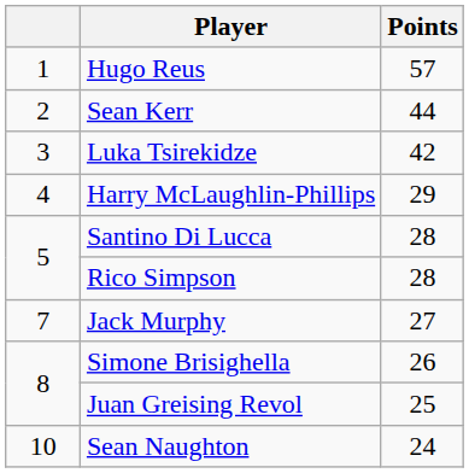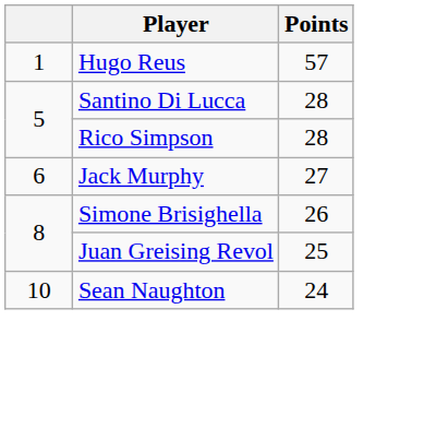 <table class="wikitable" style="text-align:center">
 <tr>
 <th align=center width="38"></th>
 <th>Player</th>
 <th align=center width="38">Points</th>
 </tr>
 <tr>
 <td>1</td>
 <td align=left> <a href='#'>Hugo Reus</a></td>
 <td>57</td>
 </tr>
 <tr>
-<td>2</td>
-<td align=left> <a href='#'>Sean Kerr</a></td>
-<td>44</td>
-</tr>
-<tr>
-<td>3</td>
-<td align=left> <a href='#'>Luka Tsirekidze</a></td>
-<td>42</td>
-</tr>
-<tr>
-<td>4</td>
-<td align=left> <a href='#'>Harry McLaughlin-Phillips</a></td>
-<td>29</td>
-</tr>
-<tr>
 <td rowspan=2>5</td>
 <td align=left> <a href='#'>Santino Di Lucca</a></td>
 <td>28</td>
 </tr>
 <tr>
 <td align=left> <a href='#'>Rico Simpson</a></td>
 <td>28</td>
 </tr>
 <tr>
-<td>7</td>
+<td>6</td>
 <td align=left> <a href='#'>Jack Murphy</a></td>
 <td>27</td>
 </tr>
 <tr>
 <td rowspan=2>8</td>
 <td align=left> <a href='#'>Simone Brisighella</a></td>
 <td>26</td>
 </tr>
 <tr>
 <td align=left> <a href='#'>Juan Greising Revol</a></td>
 <td>25</td>
 </tr>
 <tr>
 <td>10</td>
 <td align=left> <a href='#'>Sean Naughton</a></td>
 <td>24</td>
 </tr>
 </table>
